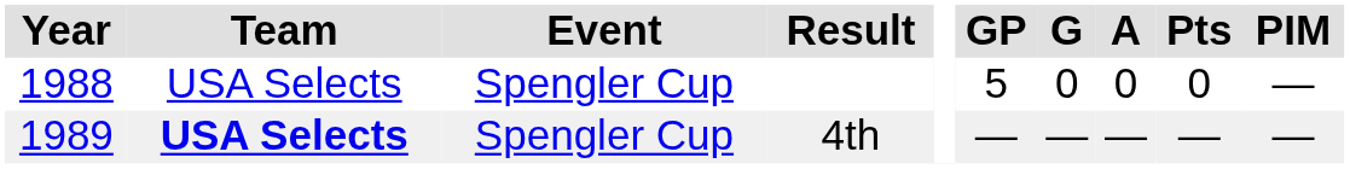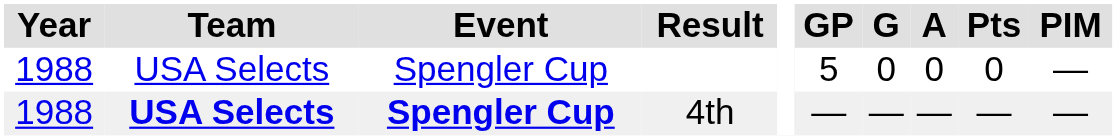 <table border="0" cellpadding="1" cellspacing="0" style="text-align:center; width:40%">
 <tr ALIGN="centre" bgcolor="#e0e0e0">
 <th>Year</th>
 <th>Team</th>
 <th>Event</th>
 <th>Result</th>
 <th rowspan="99" bgcolor="#ffffff"> </th>
 <th>GP</th>
 <th>G</th>
 <th>A</th>
 <th>Pts</th>
 <th>PIM</th>
 </tr>
 <tr>
 <td><a href='#'>1988</a></td>
 <td><a href='#'>USA Selects</a></td>
 <td><a href='#'>Spengler Cup</a></td>
 <td></td>
 <td>5</td>
 <td>0</td>
 <td>0</td>
 <td>0</td>
 <td>—</td>
 </tr>
 <tr bgcolor="f0f0f0">
-<td><a href='#'>1989</a></td>
+<td><a href='#'>1988</a></td>
 <td><strong><a href='#'>USA Selects</a></strong></td>
-<td><a href='#'>Spengler Cup</a></td>
+<td><strong><a href='#'>Spengler Cup</a></strong></td>
 <td>4th</td>
 <td>—</td>
 <td>—</td>
 <td>—</td>
 <td>—</td>
 <td>—</td>
 </tr>
 </table>
